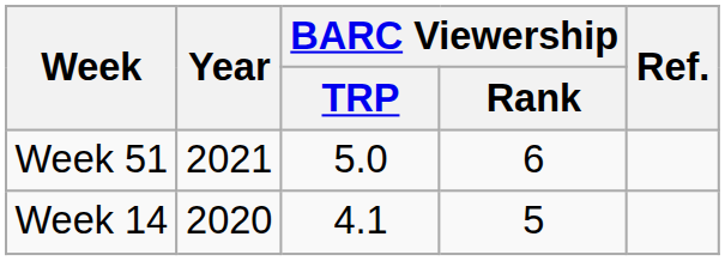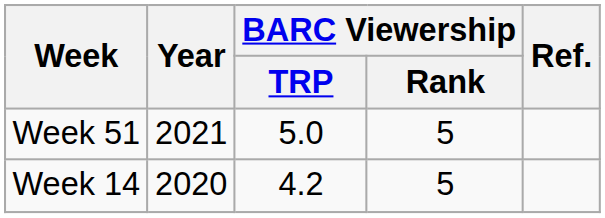 <table class="wikitable" style="text-align:center">
 <tr>
 <th rowspan="2">Week</th>
 <th rowspan="2">Year</th>
 <th colspan="2"><a href='#'>BARC</a> Viewership</th>
 <th rowspan="2">Ref.</th>
 </tr>
 <tr>
 <th><a href='#'>TRP</a></th>
 <th>Rank</th>
 </tr>
 <tr>
 <td>Week 51</td>
 <td>2021</td>
 <td>5.0</td>
-<td>6</td>
+<td>5</td>
 <td></td>
 </tr>
 <tr>
 <td>Week 14</td>
 <td>2020</td>
-<td>4.1</td>
+<td>4.2</td>
 <td>5</td>
 <td></td>
 </tr>
 </table>
